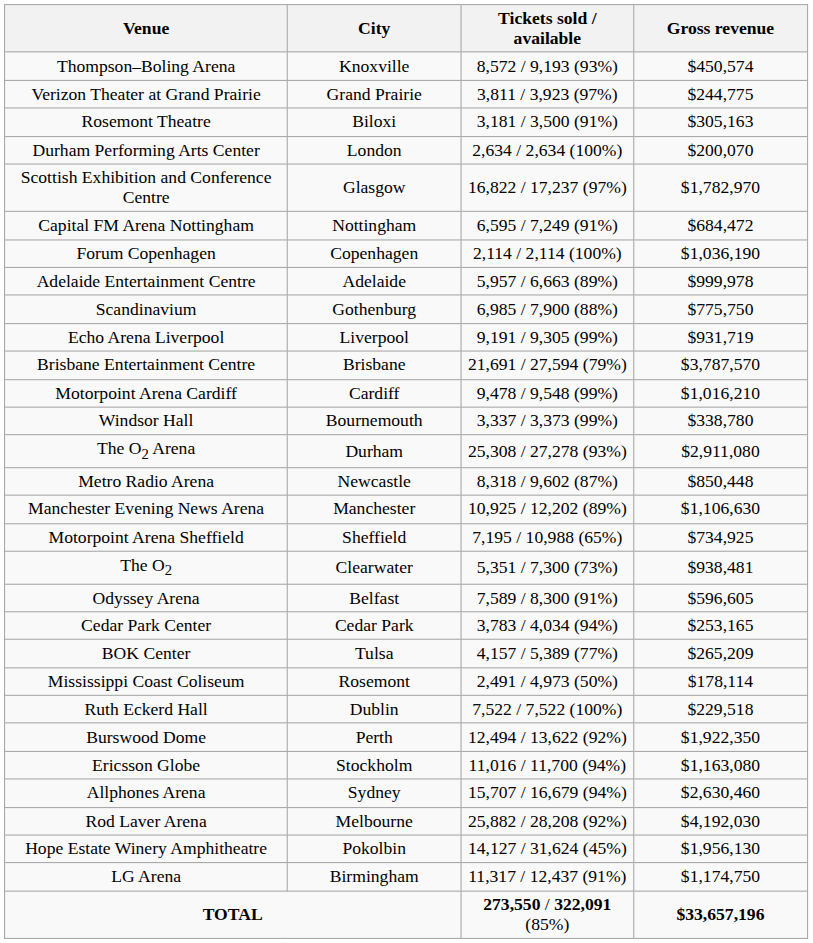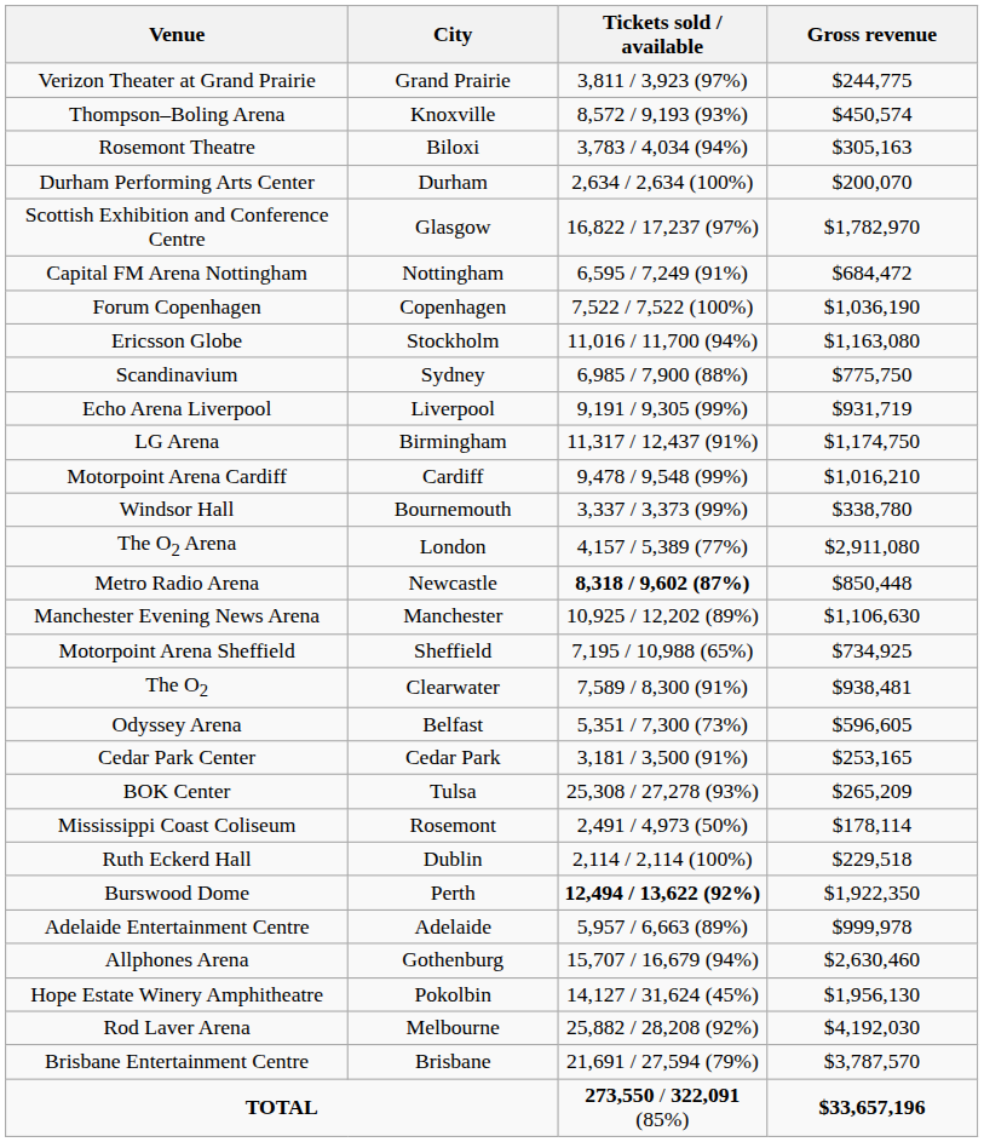 <table class="wikitable" style="text-align:center;">
 <tr>
 <th width="250">Venue</th>
 <th width="150">City</th>
 <th width="150">Tickets sold / available</th>
 <th width="150">Gross revenue</th>
 </tr>
 <tr>
+<td>Verizon Theater at Grand Prairie</td>
+<td>Grand Prairie</td>
+<td>3,811 / 3,923 (97%)</td>
+<td>$244,775</td>
+</tr>
+<tr>
 <td>Thompson–Boling Arena</td>
 <td>Knoxville</td>
 <td>8,572 / 9,193 (93%)</td>
 <td>$450,574</td>
 </tr>
 <tr>
-<td>Verizon Theater at Grand Prairie</td>
-<td>Grand Prairie</td>
-<td>3,811 / 3,923 (97%)</td>
-<td>$244,775</td>
-</tr>
-<tr>
 <td>Rosemont Theatre</td>
 <td>Biloxi</td>
-<td>3,181 / 3,500 (91%)</td>
+<td>3,783 / 4,034 (94%)</td>
 <td>$305,163</td>
 </tr>
 <tr>
 <td>Durham Performing Arts Center</td>
-<td>London</td>
+<td>Durham</td>
 <td>2,634 / 2,634 (100%)</td>
 <td>$200,070</td>
 </tr>
 <tr>
 <td>Scottish Exhibition and Conference Centre</td>
 <td>Glasgow</td>
 <td>16,822 / 17,237 (97%)</td>
 <td>$1,782,970</td>
 </tr>
 <tr>
 <td>Capital FM Arena Nottingham</td>
 <td>Nottingham</td>
 <td>6,595 / 7,249 (91%)</td>
 <td>$684,472</td>
 </tr>
 <tr>
 <td>Forum Copenhagen</td>
 <td>Copenhagen</td>
-<td>2,114 / 2,114 (100%)</td>
+<td>7,522 / 7,522 (100%)</td>
 <td>$1,036,190</td>
 </tr>
 <tr>
-<td>Adelaide Entertainment Centre</td>
-<td>Adelaide</td>
-<td>5,957 / 6,663 (89%)</td>
-<td>$999,978</td>
+<td>Ericsson Globe</td>
+<td>Stockholm</td>
+<td>11,016 / 11,700 (94%)</td>
+<td>$1,163,080</td>
 </tr>
 <tr>
 <td>Scandinavium</td>
-<td>Gothenburg</td>
+<td>Sydney</td>
 <td>6,985 / 7,900 (88%)</td>
 <td>$775,750</td>
 </tr>
 <tr>
 <td>Echo Arena Liverpool</td>
 <td>Liverpool</td>
 <td>9,191 / 9,305 (99%)</td>
 <td>$931,719</td>
 </tr>
 <tr>
-<td>Brisbane Entertainment Centre</td>
-<td>Brisbane</td>
-<td>21,691 / 27,594 (79%)</td>
-<td>$3,787,570</td>
+<td>LG Arena</td>
+<td>Birmingham</td>
+<td>11,317 / 12,437 (91%)</td>
+<td>$1,174,750</td>
 </tr>
 <tr>
 <td>Motorpoint Arena Cardiff</td>
 <td>Cardiff</td>
 <td>9,478 / 9,548 (99%)</td>
 <td>$1,016,210</td>
 </tr>
 <tr>
 <td>Windsor Hall</td>
 <td>Bournemouth</td>
 <td>3,337 / 3,373 (99%)</td>
 <td>$338,780</td>
 </tr>
 <tr>
 <td>The O<sub>2</sub> Arena</td>
-<td>Durham</td>
-<td>25,308 / 27,278 (93%)</td>
+<td>London</td>
+<td>4,157 / 5,389 (77%)</td>
 <td>$2,911,080</td>
 </tr>
 <tr>
 <td>Metro Radio Arena</td>
 <td>Newcastle</td>
-<td>8,318 / 9,602 (87%)</td>
+<td><strong>8,318 / 9,602 (87%)</strong></td>
 <td>$850,448</td>
 </tr>
 <tr>
 <td>Manchester Evening News Arena</td>
 <td>Manchester</td>
 <td>10,925 / 12,202 (89%)</td>
 <td>$1,106,630</td>
 </tr>
 <tr>
 <td>Motorpoint Arena Sheffield</td>
 <td>Sheffield</td>
 <td>7,195 / 10,988 (65%)</td>
 <td>$734,925</td>
 </tr>
 <tr>
 <td>The O<sub>2</sub></td>
 <td>Clearwater</td>
-<td>5,351 / 7,300 (73%)</td>
+<td>7,589 / 8,300 (91%)</td>
 <td>$938,481</td>
 </tr>
 <tr>
 <td>Odyssey Arena</td>
 <td>Belfast</td>
-<td>7,589 / 8,300 (91%)</td>
+<td>5,351 / 7,300 (73%)</td>
 <td>$596,605</td>
 </tr>
 <tr>
 <td>Cedar Park Center</td>
 <td>Cedar Park</td>
-<td>3,783 / 4,034 (94%)</td>
+<td>3,181 / 3,500 (91%)</td>
 <td>$253,165</td>
 </tr>
 <tr>
 <td>BOK Center</td>
 <td>Tulsa</td>
-<td>4,157 / 5,389 (77%)</td>
+<td>25,308 / 27,278 (93%)</td>
 <td>$265,209</td>
 </tr>
 <tr>
 <td>Mississippi Coast Coliseum</td>
 <td>Rosemont</td>
 <td>2,491 / 4,973 (50%)</td>
 <td>$178,114</td>
 </tr>
 <tr>
 <td>Ruth Eckerd Hall</td>
 <td>Dublin</td>
-<td>7,522 / 7,522 (100%)</td>
+<td>2,114 / 2,114 (100%)</td>
 <td>$229,518</td>
 </tr>
 <tr>
 <td>Burswood Dome</td>
 <td>Perth</td>
-<td>12,494 / 13,622 (92%)</td>
+<td><strong>12,494 / 13,622 (92%)</strong></td>
 <td>$1,922,350</td>
 </tr>
 <tr>
-<td>Ericsson Globe</td>
-<td>Stockholm</td>
-<td>11,016 / 11,700 (94%)</td>
-<td>$1,163,080</td>
+<td>Adelaide Entertainment Centre</td>
+<td>Adelaide</td>
+<td>5,957 / 6,663 (89%)</td>
+<td>$999,978</td>
 </tr>
 <tr>
 <td>Allphones Arena</td>
-<td>Sydney</td>
+<td>Gothenburg</td>
 <td>15,707 / 16,679 (94%)</td>
 <td>$2,630,460</td>
+</tr>
+<tr>
+<td>Hope Estate Winery Amphitheatre</td>
+<td>Pokolbin</td>
+<td>14,127 / 31,624 (45%)</td>
+<td>$1,956,130</td>
 </tr>
 <tr>
 <td>Rod Laver Arena</td>
 <td>Melbourne</td>
 <td>25,882 / 28,208 (92%)</td>
 <td>$4,192,030</td>
 </tr>
 <tr>
-<td>Hope Estate Winery Amphitheatre</td>
-<td>Pokolbin</td>
-<td>14,127 / 31,624 (45%)</td>
-<td>$1,956,130</td>
-</tr>
-<tr>
-<td>LG Arena</td>
-<td>Birmingham</td>
-<td>11,317 / 12,437 (91%)</td>
-<td>$1,174,750</td>
+<td>Brisbane Entertainment Centre</td>
+<td>Brisbane</td>
+<td>21,691 / 27,594 (79%)</td>
+<td>$3,787,570</td>
 </tr>
 <tr>
 <td colspan="2"><strong>TOTAL</strong></td>
 <td><strong>273,550</strong> / <strong>322,091</strong> (85%)</td>
 <td><strong>$33,657,196</strong></td>
 </tr>
 </table>
